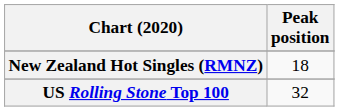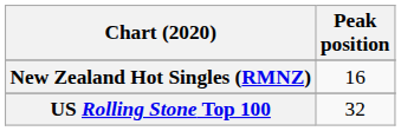 <table class="wikitable sortable plainrowheaders" style="text-align:center">
 <tr>
 <th>Chart (2020)</th>
 <th>Peak<br>position</th>
 </tr>
 <tr>
 </tr>
 <tr>
 </tr>
 <tr>
 <th scope="row">New Zealand Hot Singles (<a href='#'>RMNZ</a>)</th>
-<td>18</td>
+<td>16</td>
 </tr>
 <tr>
 </tr>
 <tr>
 </tr>
 <tr>
 <th scope="row">US <a href='#'><em>Rolling Stone</em> Top 100</a></th>
 <td>32</td>
 </tr>
 </table>
